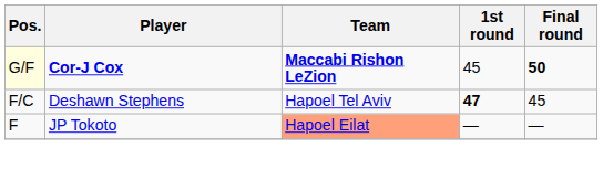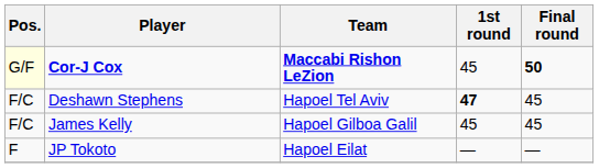 <table class="wikitable">
 <tr>
 <th>Pos.</th>
 <th width=235>Player</th>
 <th width=175>Team</th>
 <th>1st round</th>
 <th>Final round</th>
 </tr>
 <tr>
 <td style="background: lightyellow;">G/F</td>
 <td> <strong><a href='#'>Cor-J Cox</a></strong></td>
 <td><strong><a href='#'>Maccabi Rishon LeZion</a></strong></td>
 <td>45</td>
 <td><strong>50</strong></td>
 </tr>
 <tr>
 <td>F/C</td>
 <td> <a href='#'>Deshawn Stephens</a></td>
 <td><a href='#'>Hapoel Tel Aviv</a></td>
 <td><strong>47</strong></td>
 <td>45</td>
 </tr>
 <tr>
+<td>F/C</td>
+<td> <a href='#'>James Kelly</a></td>
+<td><a href='#'>Hapoel Gilboa Galil</a></td>
+<td>45</td>
+<td>45</td>
+</tr>
+<tr>
 <td>F</td>
 <td> <a href='#'>JP Tokoto</a></td>
-<td style="background: lightsalmon;"><a href='#'>Hapoel Eilat</a></td>
+<td><a href='#'>Hapoel Eilat</a></td>
 <td>—</td>
 <td>—</td>
 </tr>
 <tr>
 </tr>
 </table>
